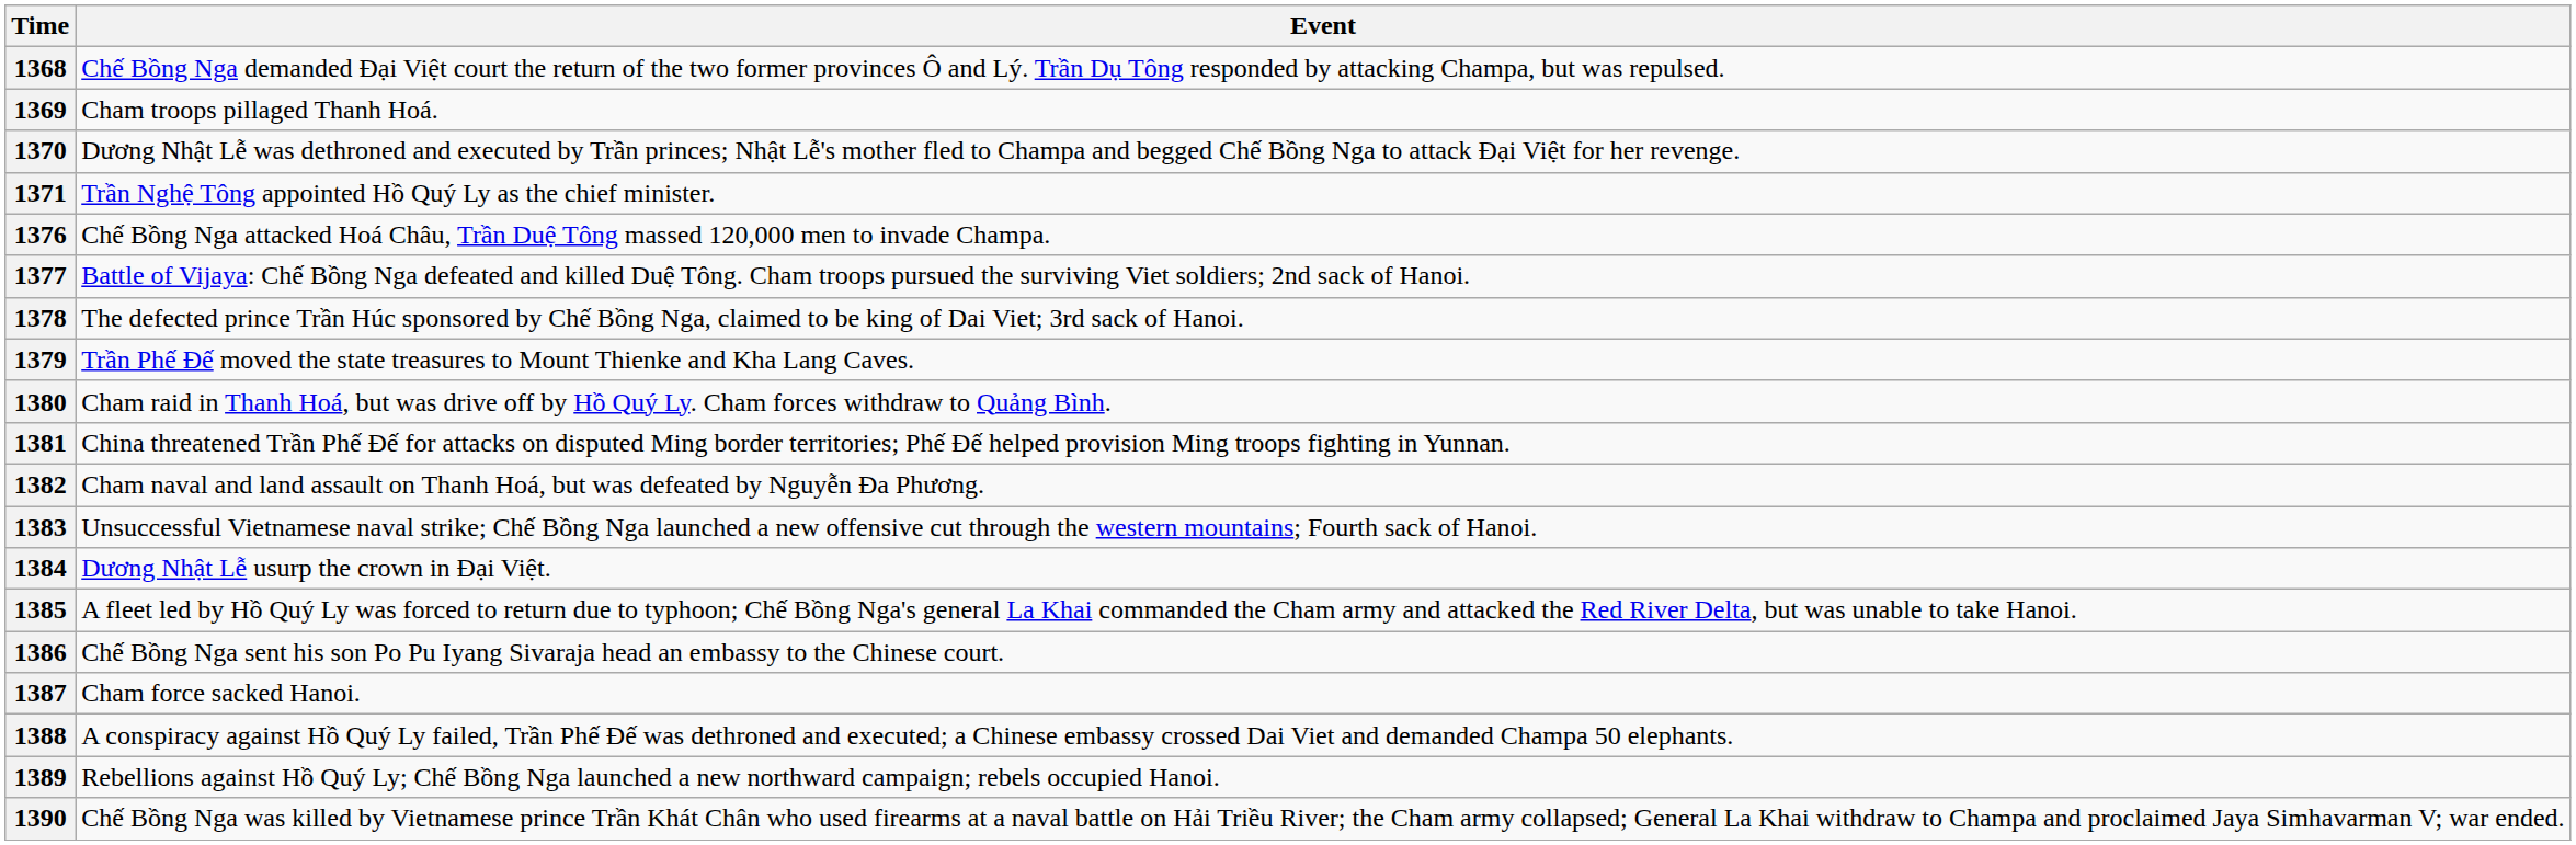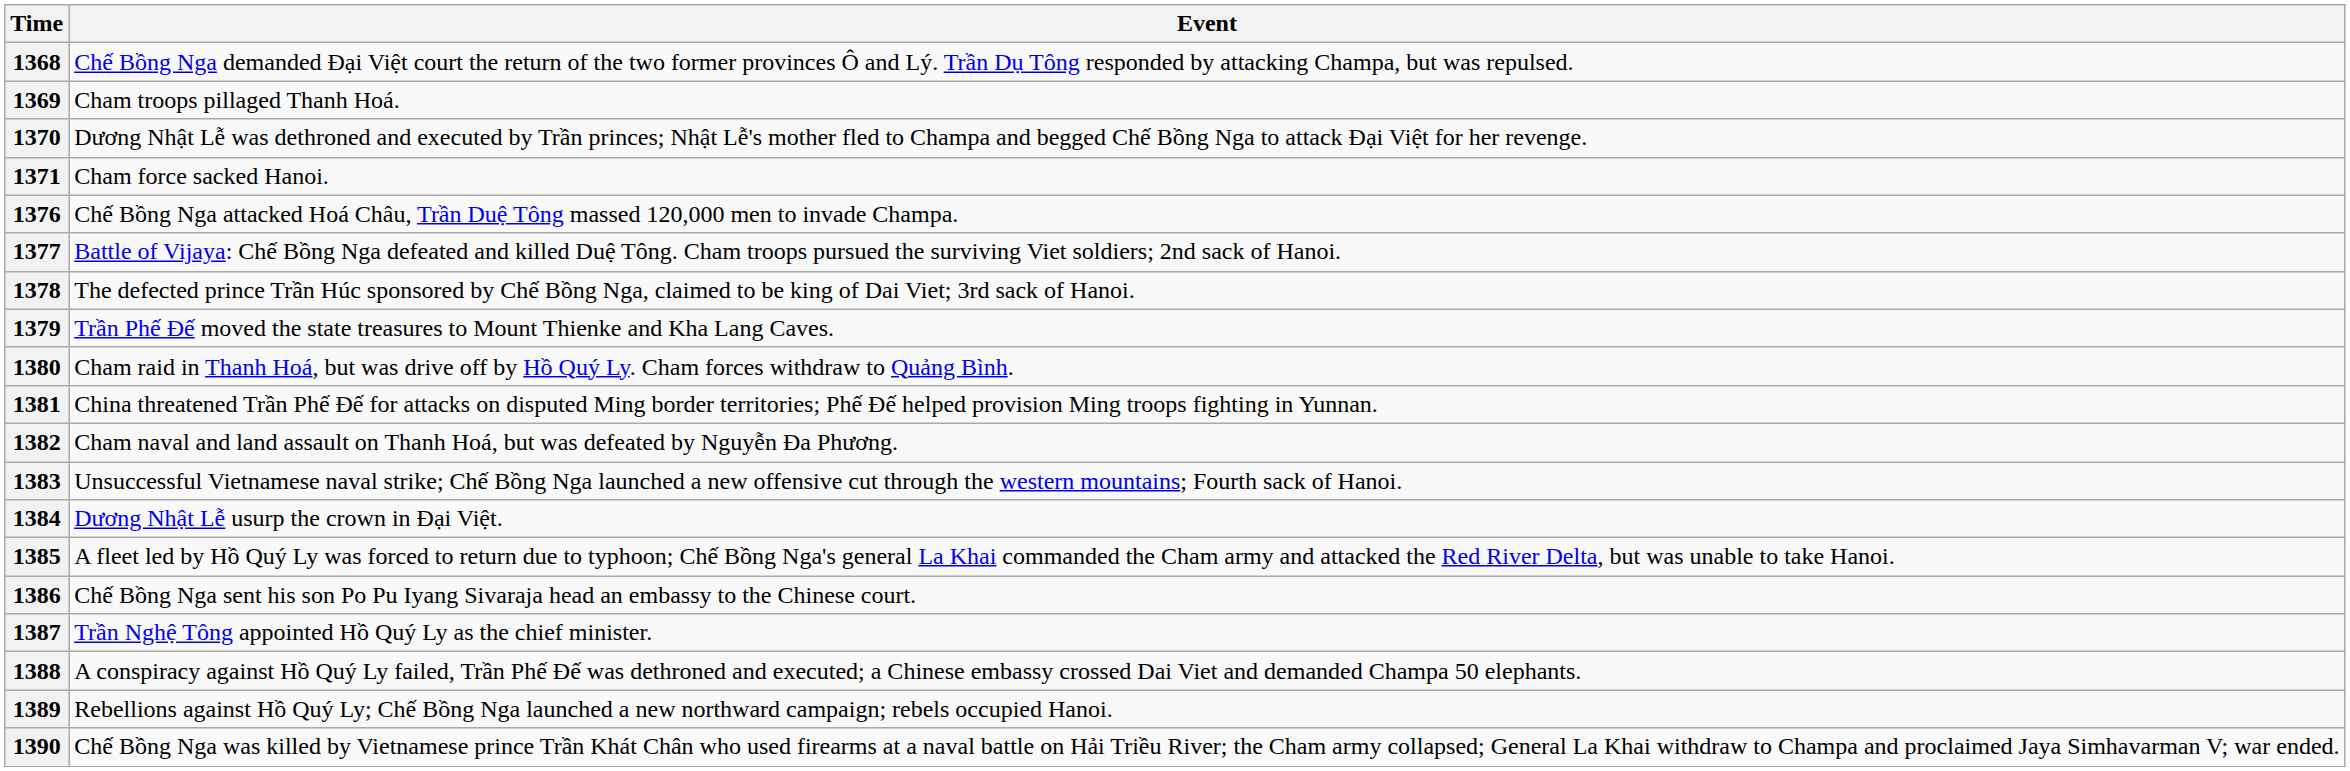 <table class="wikitable" border="1">
 <tr>
 <th scope="col">Time</th>
 <th scope="col">Event</th>
 </tr>
 <tr>
 <th scope="row">1368</th>
 <td><a href='#'>Chế Bồng Nga</a> demanded Đại Việt court the return of the two former provinces Ô and Lý. <a href='#'>Trần Dụ Tông</a> responded by attacking Champa, but was repulsed.</td>
 </tr>
 <tr>
 <th scope="row">1369</th>
 <td>Cham troops pillaged Thanh Hoá.</td>
 </tr>
 <tr>
 <th scope="row">1370</th>
 <td>Dương Nhật Lễ was dethroned and executed by Trần princes; Nhật Lễ's mother fled to Champa and begged Chế Bồng Nga to attack Đại Việt for her revenge.</td>
 </tr>
 <tr>
 <th>1371</th>
-<td><a href='#'>Trần Nghệ Tông</a> appointed Hồ Quý Ly as the chief minister.</td>
+<td>Cham force sacked Hanoi.</td>
 </tr>
 <tr>
 <th>1376</th>
 <td>Chế Bồng Nga attacked Hoá Châu, <a href='#'>Trần Duệ Tông</a> massed 120,000 men to invade Champa.</td>
 </tr>
 <tr>
 <th>1377</th>
 <td><a href='#'>Battle of Vijaya</a>: Chế Bồng Nga defeated and killed Duệ Tông. Cham troops pursued the surviving Viet soldiers; 2nd sack of Hanoi.</td>
 </tr>
 <tr>
 <th>1378</th>
 <td>The defected prince Trần Húc sponsored by Chế Bồng Nga, claimed to be king of Dai Viet; 3rd sack of Hanoi.</td>
 </tr>
 <tr>
 <th>1379</th>
 <td><a href='#'>Trần Phế Đế</a> moved the state treasures to Mount Thienke and Kha Lang Caves.</td>
 </tr>
 <tr>
 <th>1380</th>
 <td>Cham raid in <a href='#'>Thanh Hoá</a>, but was drive off by <a href='#'>Hồ Quý Ly</a>. Cham forces withdraw to <a href='#'>Quảng Bình</a>.</td>
 </tr>
 <tr>
 <th>1381</th>
 <td>China threatened Trần Phế Đế for attacks on disputed Ming border territories; Phế Đế helped provision Ming troops fighting in Yunnan.</td>
 </tr>
 <tr>
 <th>1382</th>
 <td>Cham naval and land assault on Thanh Hoá, but was defeated by Nguyễn Đa Phương.</td>
 </tr>
 <tr>
 <th>1383</th>
 <td>Unsuccessful Vietnamese naval strike; Chế Bồng Nga launched a new offensive cut through the <a href='#'>western mountains</a>; Fourth sack of Hanoi.</td>
 </tr>
 <tr>
 <th>1384</th>
 <td><a href='#'>Dương Nhật Lễ</a> usurp the crown in Đại Việt.</td>
 </tr>
 <tr>
 <th>1385</th>
 <td>A fleet led by Hồ Quý Ly was forced to return due to typhoon; Chế Bồng Nga's general <a href='#'>La Khai</a> commanded the Cham army and attacked the <a href='#'>Red River Delta</a>, but was unable to take Hanoi.</td>
 </tr>
 <tr>
 <th>1386</th>
 <td>Chế Bồng Nga sent his son Po Pu Iyang Sivaraja head an embassy to the Chinese court.</td>
 </tr>
 <tr>
 <th>1387</th>
-<td>Cham force sacked Hanoi.</td>
+<td><a href='#'>Trần Nghệ Tông</a> appointed Hồ Quý Ly as the chief minister.</td>
 </tr>
 <tr>
 <th>1388</th>
 <td>A conspiracy against Hồ Quý Ly failed, Trần Phế Đế was dethroned and executed; a Chinese embassy crossed Dai Viet and demanded Champa 50 elephants.</td>
 </tr>
 <tr>
 <th>1389</th>
 <td>Rebellions against Hồ Quý Ly; Chế Bồng Nga launched a new northward campaign; rebels occupied Hanoi.</td>
 </tr>
 <tr>
 <th>1390</th>
 <td>Chế Bồng Nga was killed by Vietnamese prince Trần Khát Chân who used firearms at a naval battle on Hải Triều River; the Cham army collapsed; General La Khai withdraw to Champa and proclaimed Jaya Simhavarman V; war ended.</td>
 </tr>
 <tr>
 </tr>
 </table>
